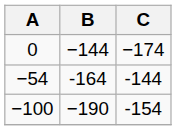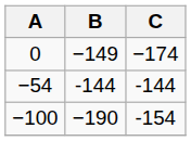 <table class="wikitable" align = "right">
 <tr>
 <th width="40">A</th>
 <th width="40">B</th>
 <th width="40">C</th>
 </tr>
 <tr>
 <td align="center">0</td>
-<td align="center">−144</td>
+<td align="center">−149</td>
 <td align="center">−174</td>
 </tr>
 <tr>
 <td align="center">−54</td>
-<td align="center">-164</td>
+<td align="center">-144</td>
 <td align="center">-144</td>
 </tr>
 <tr>
 <td align="center">−100</td>
 <td align="center">−190</td>
 <td align="center">-154</td>
 </tr>
 <tr>
 </tr>
 </table>
